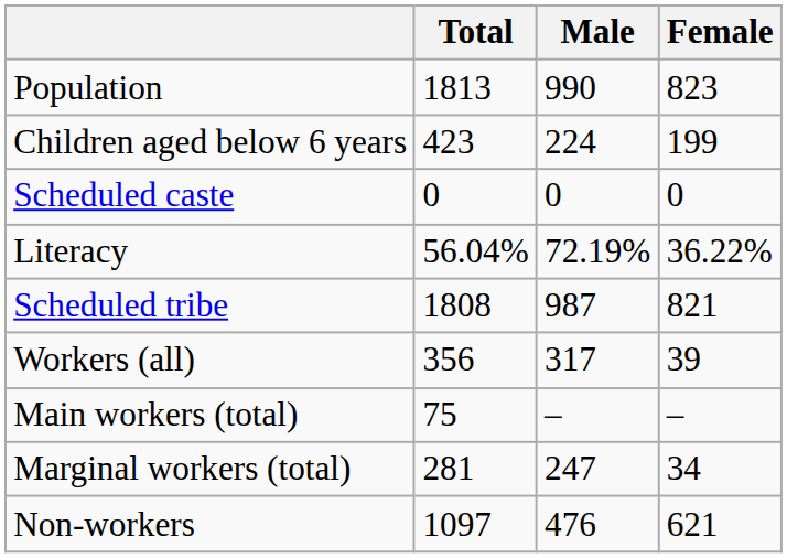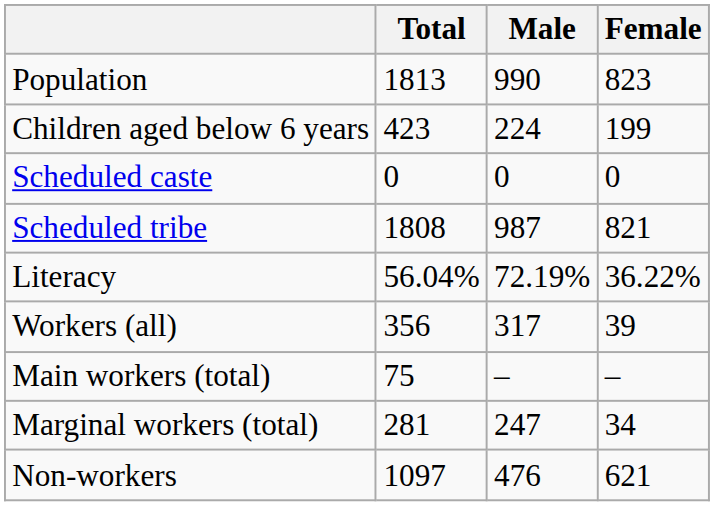 <table class="wikitable sortable">
 <tr>
 <th></th>
 <th>Total</th>
 <th>Male</th>
 <th>Female</th>
 </tr>
 <tr>
 <td>Population</td>
 <td>1813</td>
 <td>990</td>
 <td>823</td>
 </tr>
 <tr>
 <td>Children aged below 6 years</td>
 <td>423</td>
 <td>224</td>
 <td>199</td>
 </tr>
 <tr>
 <td><a href='#'>Scheduled caste</a></td>
 <td>0</td>
 <td>0</td>
 <td>0</td>
 </tr>
 <tr>
+<td><a href='#'>Scheduled tribe</a></td>
+<td>1808</td>
+<td>987</td>
+<td>821</td>
+</tr>
+<tr>
 <td>Literacy</td>
 <td>56.04%</td>
 <td>72.19%</td>
 <td>36.22%</td>
-</tr>
-<tr>
-<td><a href='#'>Scheduled tribe</a></td>
-<td>1808</td>
-<td>987</td>
-<td>821</td>
 </tr>
 <tr>
 <td>Workers (all)</td>
 <td>356</td>
 <td>317</td>
 <td>39</td>
 </tr>
 <tr>
 <td>Main workers (total)</td>
 <td>75</td>
 <td>–</td>
 <td>–</td>
 </tr>
 <tr>
 <td>Marginal workers (total)</td>
 <td>281</td>
 <td>247</td>
 <td>34</td>
 </tr>
 <tr>
 <td>Non-workers</td>
 <td>1097</td>
 <td>476</td>
 <td>621</td>
 </tr>
 </table>
